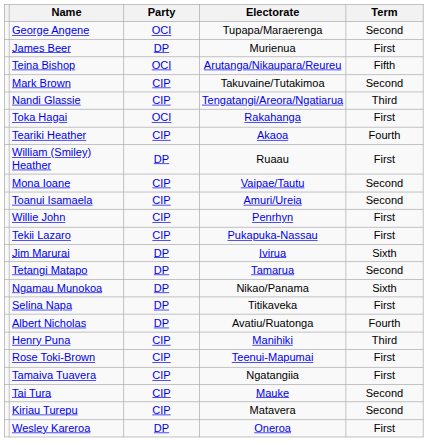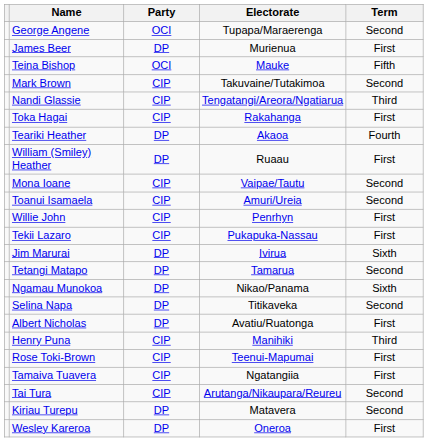 <table class="sortable wikitable">
 <tr ------------------>
 <th width=1%></th>
 <th width=30%>Name</th>
 <th width=20%>Party</th>
 <th width=29%>Electorate</th>
 <th width=20%>Term</th>
 </tr>
 <tr ------------------>
 <td bgcolor=></td>
 <td><a href='#'>George Angene</a></td>
 <td align=center><a href='#'>OCI</a></td>
 <td align=center>Tupapa/Maraerenga</td>
 <td align=center>Second</td>
 </tr>
 <tr ------------------>
 <td bgcolor=></td>
 <td><a href='#'>James Beer</a></td>
 <td align=center><a href='#'>DP</a></td>
 <td align=center>Murienua</td>
 <td align=center>First</td>
 </tr>
 <tr ------------------>
 <td bgcolor=></td>
 <td><a href='#'>Teina Bishop</a></td>
 <td align=center><a href='#'>OCI</a></td>
-<td align=center><a href='#'>Arutanga/Nikaupara/Reureu</a></td>
+<td align=center><a href='#'>Mauke</a></td>
 <td align=center>Fifth</td>
 </tr>
 <tr ------------------>
 <td bgcolor=></td>
 <td><a href='#'>Mark Brown</a></td>
 <td align=center><a href='#'>CIP</a></td>
 <td align=center>Takuvaine/Tutakimoa</td>
 <td align=center>Second</td>
 </tr>
 <tr ------------------>
 <td bgcolor=></td>
 <td><a href='#'>Nandi Glassie</a></td>
 <td align=center><a href='#'>CIP</a></td>
 <td align=center><a href='#'>Tengatangi/Areora/Ngatiarua</a></td>
 <td align=center>Third</td>
 </tr>
 <tr ------------------>
 <td bgcolor=></td>
 <td><a href='#'>Toka Hagai</a></td>
-<td align=center><a href='#'>OCI</a></td>
+<td align=center><a href='#'>CIP</a></td>
 <td align=center><a href='#'>Rakahanga</a></td>
 <td align=center>First</td>
 </tr>
 <tr ------------------>
 <td bgcolor=></td>
 <td><a href='#'>Teariki Heather</a></td>
-<td align=center><a href='#'>CIP</a></td>
+<td align=center><a href='#'>DP</a></td>
 <td align=center><a href='#'>Akaoa</a></td>
 <td align=center>Fourth</td>
 </tr>
 <tr ------------------>
 <td bgcolor=></td>
 <td><a href='#'>William (Smiley) Heather</a></td>
 <td align=center><a href='#'>DP</a></td>
 <td align=center>Ruaau</td>
 <td align=center>First</td>
 </tr>
 <tr ------------------>
 <td bgcolor=></td>
 <td><a href='#'>Mona Ioane</a></td>
 <td align=center><a href='#'>CIP</a></td>
 <td align=center><a href='#'>Vaipae/Tautu</a></td>
 <td align=center>Second</td>
 </tr>
 <tr ------------------>
 <td bgcolor=></td>
 <td><a href='#'>Toanui Isamaela</a></td>
 <td align=center><a href='#'>CIP</a></td>
 <td align=center><a href='#'>Amuri/Ureia</a></td>
 <td align=center>Second</td>
 </tr>
 <tr ------------------>
 <td bgcolor=></td>
 <td><a href='#'>Willie John</a></td>
 <td align=center><a href='#'>CIP</a></td>
 <td align=center><a href='#'>Penrhyn</a></td>
 <td align=center>First</td>
 </tr>
 <tr ------------------>
 <td bgcolor=></td>
 <td><a href='#'>Tekii Lazaro</a></td>
 <td align=center><a href='#'>CIP</a></td>
 <td align=center><a href='#'>Pukapuka-Nassau</a></td>
 <td align=center>First</td>
 </tr>
 <tr ------------------>
 <td bgcolor=></td>
 <td><a href='#'>Jim Marurai</a></td>
 <td align=center><a href='#'>DP</a></td>
 <td align=center><a href='#'>Ivirua</a></td>
 <td align=center>Sixth</td>
 </tr>
 <tr ------------------>
 <td bgcolor=></td>
 <td><a href='#'>Tetangi Matapo</a></td>
 <td align=center><a href='#'>DP</a></td>
 <td align=center><a href='#'>Tamarua</a></td>
 <td align=center>Second</td>
 </tr>
 <tr ------------------>
 <td bgcolor=></td>
 <td><a href='#'>Ngamau Munokoa</a></td>
 <td align=center><a href='#'>DP</a></td>
 <td align=center>Nikao/Panama</td>
 <td align=center>Sixth</td>
 </tr>
 <tr ------------------>
 <td bgcolor=></td>
 <td><a href='#'>Selina Napa</a></td>
 <td align=center><a href='#'>DP</a></td>
 <td align=center>Titikaveka</td>
-<td align=center>First</td>
+<td align=center>Second</td>
 </tr>
 <tr ------------------>
 <td bgcolor=></td>
 <td><a href='#'>Albert Nicholas</a></td>
 <td align=center><a href='#'>DP</a></td>
 <td align=center>Avatiu/Ruatonga</td>
-<td align=center>Fourth</td>
+<td align=center>First</td>
 </tr>
 <tr ------------------>
 <td bgcolor=></td>
 <td><a href='#'>Henry Puna</a></td>
 <td align=center><a href='#'>CIP</a></td>
 <td align=center><a href='#'>Manihiki</a></td>
 <td align=center>Third</td>
 </tr>
 <tr ------------------>
 <td bgcolor=></td>
 <td><a href='#'>Rose Toki-Brown</a></td>
 <td align=center><a href='#'>CIP</a></td>
 <td align=center><a href='#'>Teenui-Mapumai</a></td>
 <td align=center>First</td>
 </tr>
 <tr ------------------>
 <td bgcolor=></td>
 <td><a href='#'>Tamaiva Tuavera</a></td>
 <td align=center><a href='#'>CIP</a></td>
 <td align=center>Ngatangiia</td>
 <td align=center>First</td>
 </tr>
 <tr ------------------>
 <td bgcolor=></td>
 <td><a href='#'>Tai Tura</a></td>
 <td align=center><a href='#'>CIP</a></td>
-<td align=center><a href='#'>Mauke</a></td>
+<td align=center><a href='#'>Arutanga/Nikaupara/Reureu</a></td>
 <td align=center>Second</td>
 </tr>
 <tr ------------------>
 <td bgcolor=></td>
 <td><a href='#'>Kiriau Turepu</a></td>
-<td align=center><a href='#'>CIP</a></td>
+<td align=center><a href='#'>DP</a></td>
 <td align=center>Matavera</td>
 <td align=center>Second</td>
 </tr>
 <tr ------------------>
 <td bgcolor=></td>
 <td><a href='#'>Wesley Kareroa</a></td>
 <td align=center><a href='#'>DP</a></td>
 <td align=center><a href='#'>Oneroa</a></td>
 <td align=center>First</td>
 </tr>
 </table>
